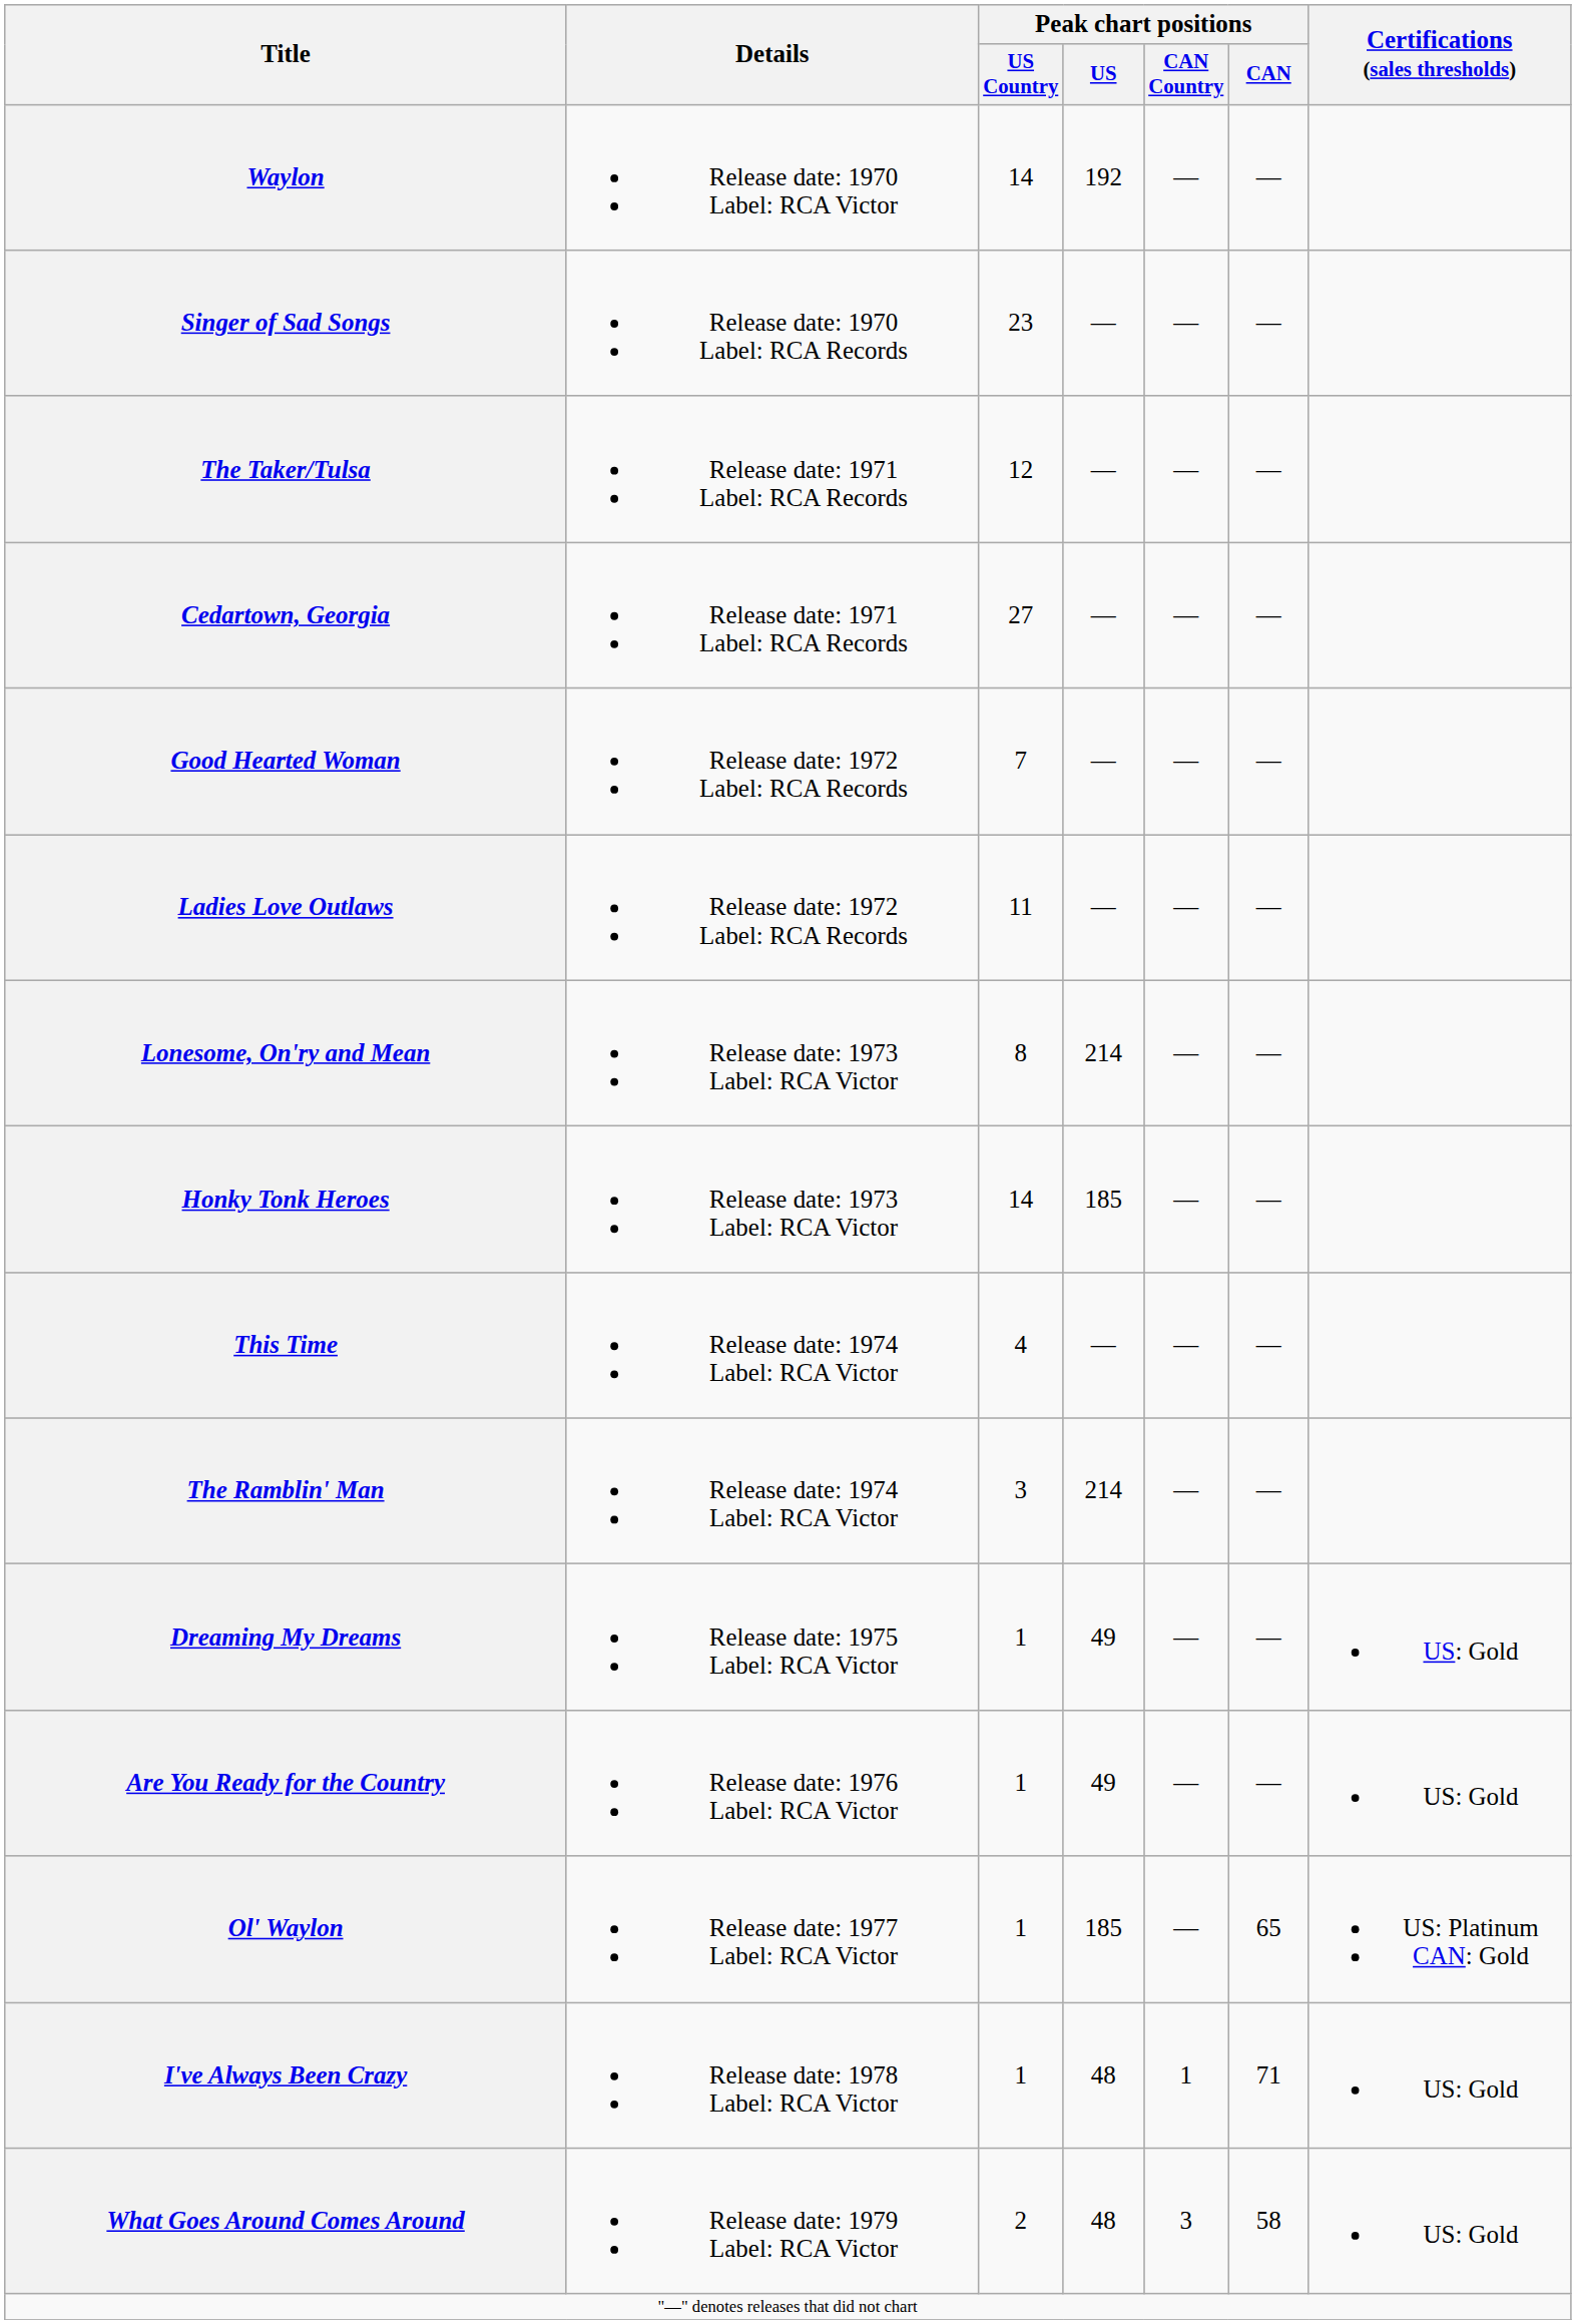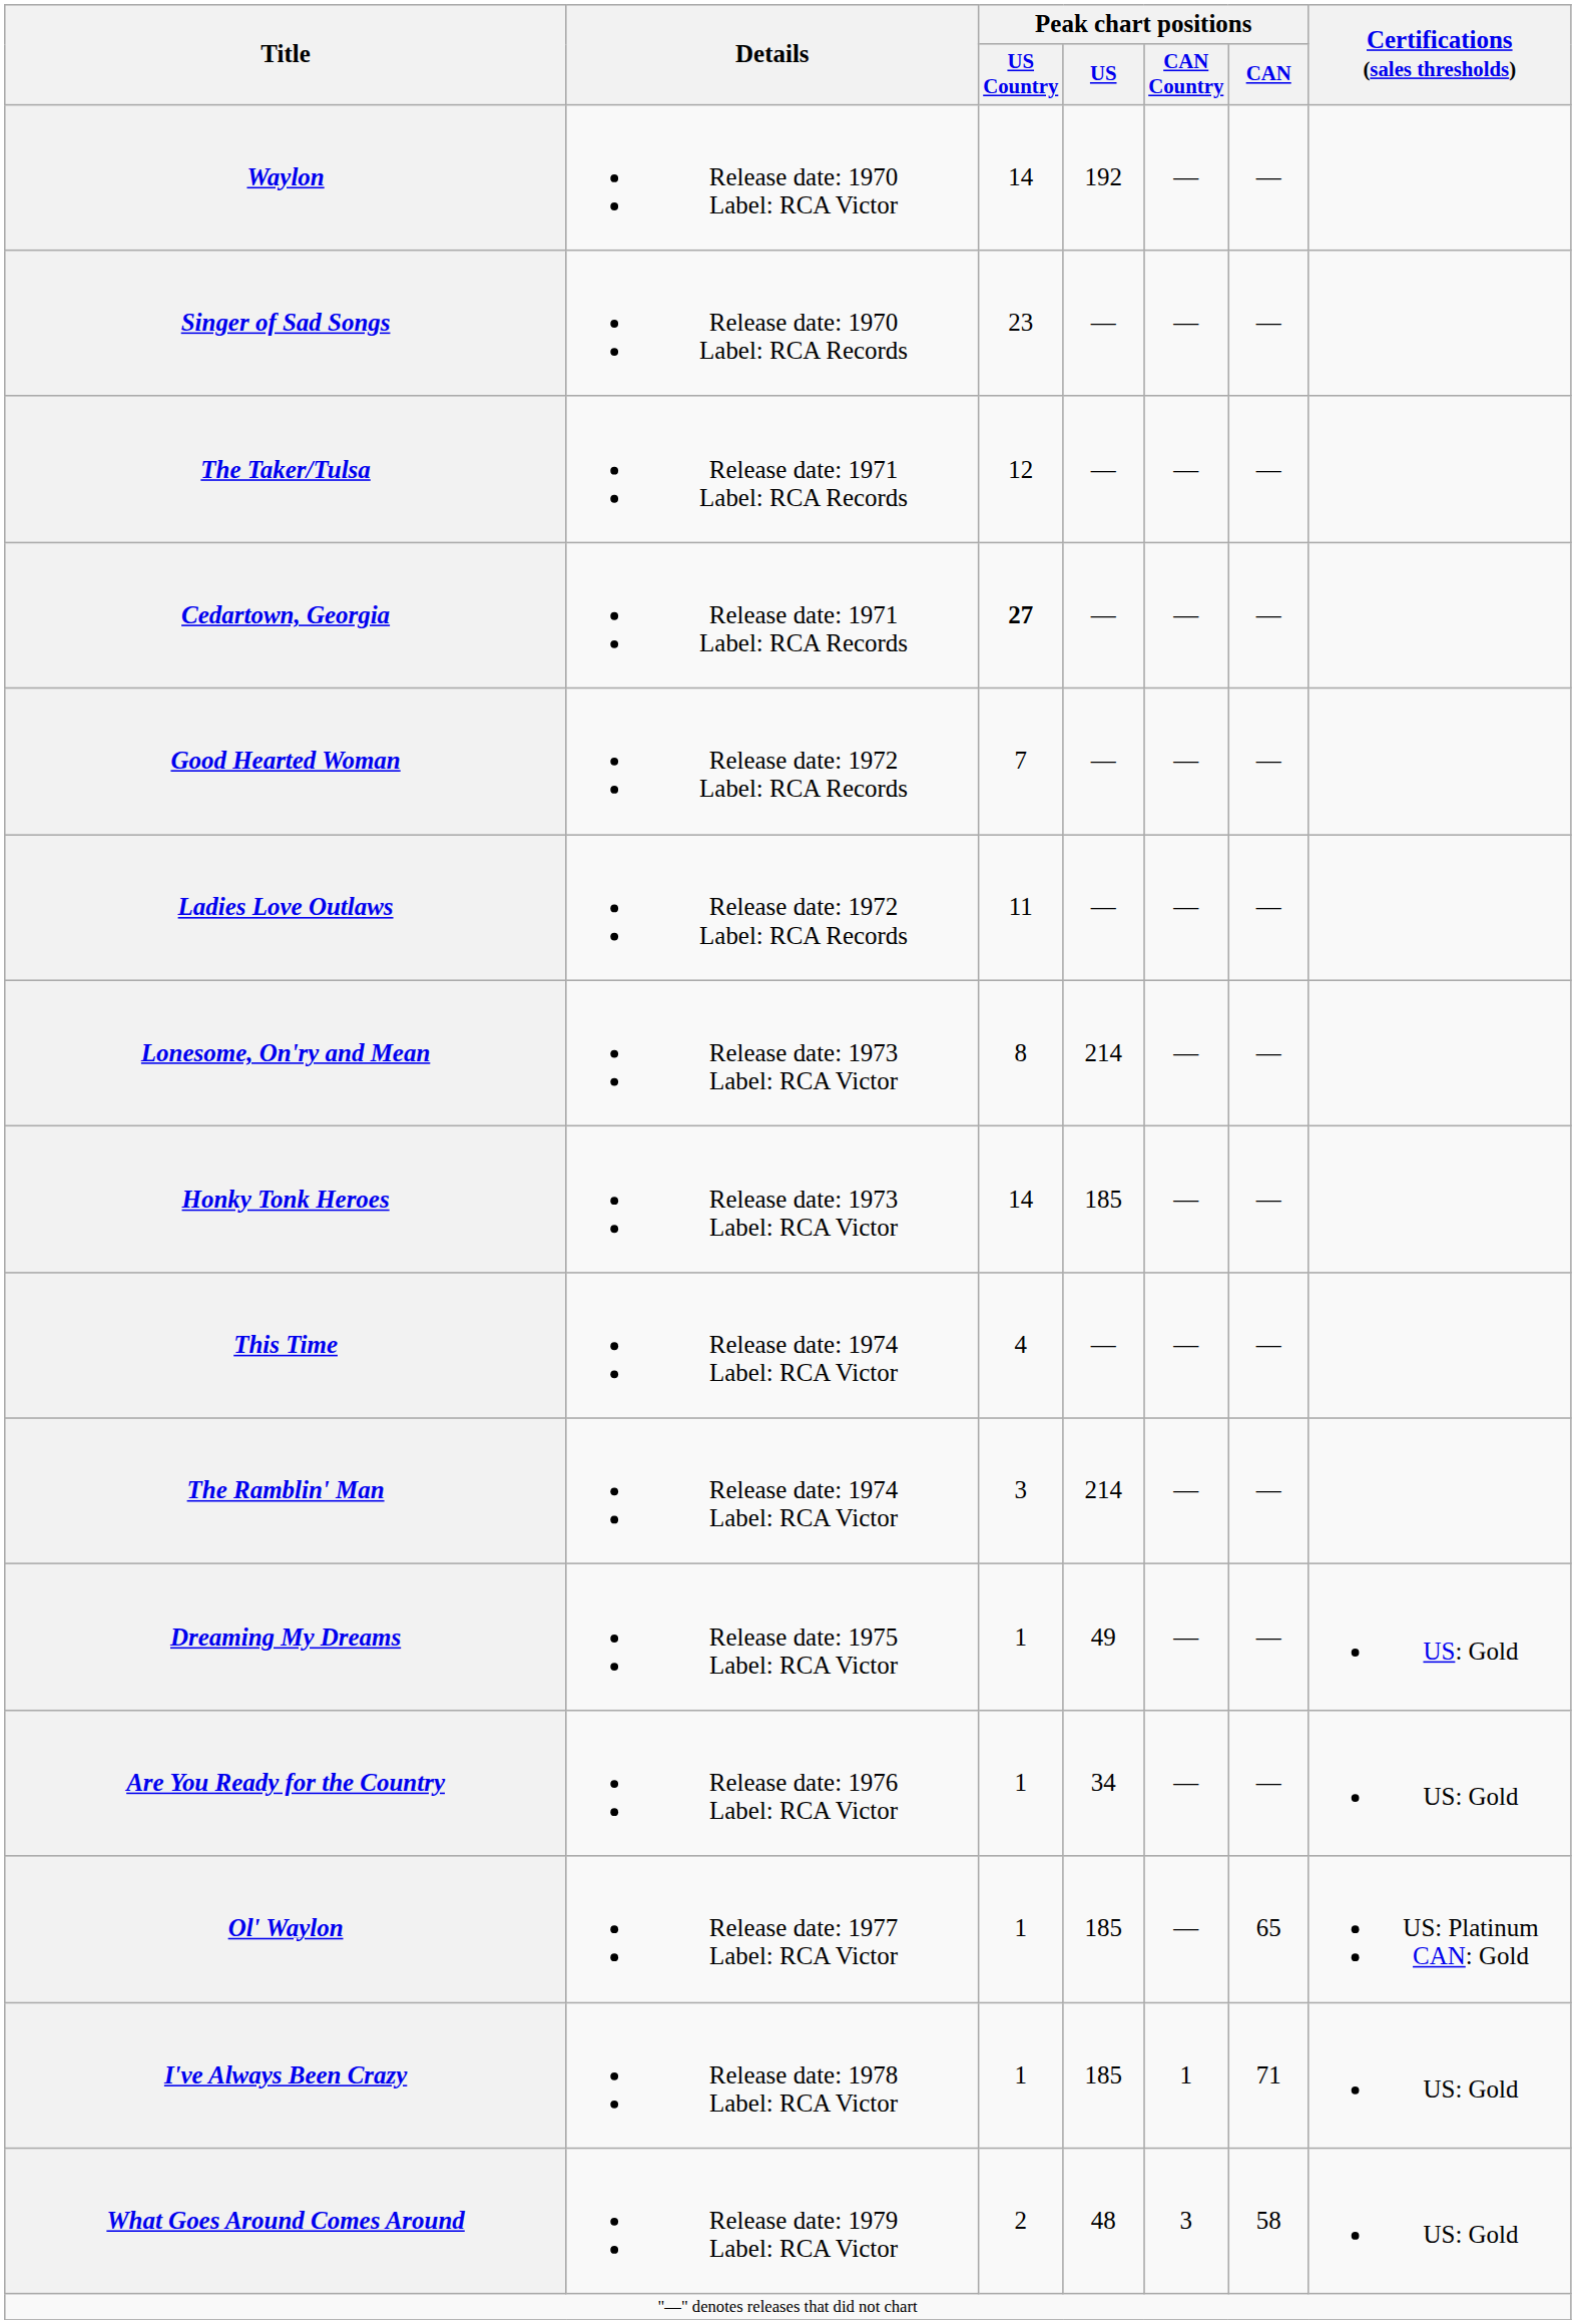 <table class="wikitable plainrowheaders" style="text-align:center;">
 <tr>
 <th rowspan="2" style="width:22em;">Title</th>
 <th rowspan="2" style="width:16em;">Details</th>
 <th colspan="4">Peak chart positions</th>
 <th rowspan="2" style="width:10em;"><a href='#'>Certifications</a><br><small>(<a href='#'>sales thresholds</a>)</small></th>
 </tr>
 <tr style="font-size:smaller;">
 <th width="45"><a href='#'>US Country</a></th>
 <th width="45"><a href='#'>US</a></th>
 <th width="45"><a href='#'>CAN Country</a></th>
 <th width="45"><a href='#'>CAN</a></th>
 </tr>
 <tr>
 <th scope="row"><em><a href='#'>Waylon</a></em></th>
 <td><br><ul><li>Release date: 1970</li><li>Label: RCA Victor</li></ul></td>
 <td>14</td>
 <td>192</td>
 <td>—</td>
 <td>—</td>
 <td></td>
 </tr>
 <tr>
 <th scope="row"><em><a href='#'>Singer of Sad Songs</a></em></th>
 <td><br><ul><li>Release date: 1970</li><li>Label: RCA Records</li></ul></td>
 <td>23</td>
 <td>—</td>
 <td>—</td>
 <td>—</td>
 <td></td>
 </tr>
 <tr>
 <th scope="row"><em><a href='#'>The Taker/Tulsa</a></em></th>
 <td><br><ul><li>Release date: 1971</li><li>Label: RCA Records</li></ul></td>
 <td>12</td>
 <td>—</td>
 <td>—</td>
 <td>—</td>
 <td></td>
 </tr>
 <tr>
 <th scope="row"><em><a href='#'>Cedartown, Georgia</a></em></th>
 <td><br><ul><li>Release date: 1971</li><li>Label: RCA Records</li></ul></td>
-<td>27</td>
+<td><strong>27</strong></td>
 <td>—</td>
 <td>—</td>
 <td>—</td>
 <td></td>
 </tr>
 <tr>
 <th scope="row"><em><a href='#'>Good Hearted Woman</a></em></th>
 <td><br><ul><li>Release date: 1972</li><li>Label: RCA Records</li></ul></td>
 <td>7</td>
 <td>—</td>
 <td>—</td>
 <td>—</td>
 <td></td>
 </tr>
 <tr>
 <th scope="row"><em><a href='#'>Ladies Love Outlaws</a></em></th>
 <td><br><ul><li>Release date: 1972</li><li>Label: RCA Records</li></ul></td>
 <td>11</td>
 <td>—</td>
 <td>—</td>
 <td>—</td>
 <td></td>
 </tr>
 <tr>
 <th scope="row"><em><a href='#'>Lonesome, On'ry and Mean</a></em></th>
 <td><br><ul><li>Release date: 1973</li><li>Label: RCA Victor</li></ul></td>
 <td>8</td>
 <td>214</td>
 <td>—</td>
 <td>—</td>
 <td></td>
 </tr>
 <tr>
 <th scope="row"><em><a href='#'>Honky Tonk Heroes</a></em></th>
 <td><br><ul><li>Release date: 1973</li><li>Label: RCA Victor</li></ul></td>
 <td>14</td>
 <td>185</td>
 <td>—</td>
 <td>—</td>
 <td></td>
 </tr>
 <tr>
 <th scope="row"><em><a href='#'>This Time</a></em></th>
 <td><br><ul><li>Release date: 1974</li><li>Label: RCA Victor</li></ul></td>
 <td>4</td>
 <td>—</td>
 <td>—</td>
 <td>—</td>
 <td></td>
 </tr>
 <tr>
 <th scope="row"><em><a href='#'>The Ramblin' Man</a></em></th>
 <td><br><ul><li>Release date: 1974</li><li>Label: RCA Victor</li></ul></td>
 <td>3</td>
 <td>214</td>
 <td>—</td>
 <td>—</td>
 <td></td>
 </tr>
 <tr>
 <th scope="row"><em><a href='#'>Dreaming My Dreams</a></em></th>
 <td><br><ul><li>Release date: 1975</li><li>Label: RCA Victor</li></ul></td>
 <td>1</td>
 <td>49</td>
 <td>—</td>
 <td>—</td>
 <td><br><ul><li><a href='#'>US</a>: Gold</li></ul></td>
 </tr>
 <tr>
 <th scope="row"><em><a href='#'>Are You Ready for the Country</a></em></th>
 <td><br><ul><li>Release date: 1976</li><li>Label: RCA Victor</li></ul></td>
 <td>1</td>
-<td>49</td>
+<td>34</td>
 <td>—</td>
 <td>—</td>
 <td><br><ul><li>US: Gold</li></ul></td>
 </tr>
 <tr>
 <th scope="row"><em><a href='#'>Ol' Waylon</a></em></th>
 <td><br><ul><li>Release date: 1977</li><li>Label: RCA Victor</li></ul></td>
 <td>1</td>
 <td>185</td>
 <td>—</td>
 <td>65</td>
 <td><br><ul><li>US: Platinum</li><li><a href='#'>CAN</a>: Gold</li></ul></td>
 </tr>
 <tr>
 <th scope="row"><em><a href='#'>I've Always Been Crazy</a></em></th>
 <td><br><ul><li>Release date: 1978</li><li>Label: RCA Victor</li></ul></td>
 <td>1</td>
-<td>48</td>
+<td>185</td>
 <td>1</td>
 <td>71</td>
 <td><br><ul><li>US: Gold</li></ul></td>
 </tr>
 <tr>
 <th scope="row"><em><a href='#'>What Goes Around Comes Around</a></em></th>
 <td><br><ul><li>Release date: 1979</li><li>Label: RCA Victor</li></ul></td>
 <td>2</td>
 <td>48</td>
 <td>3</td>
 <td>58</td>
 <td><br><ul><li>US: Gold</li></ul></td>
 </tr>
 <tr>
 <td colspan="7" style="font-size:8pt">"—" denotes releases that did not chart</td>
 </tr>
 <tr>
 </tr>
 </table>
